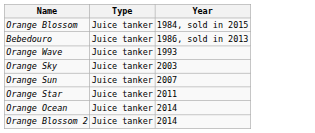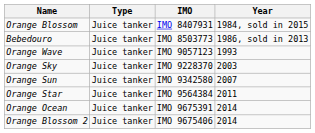 <table class="wikitable">
 <tr>
 <th>Name</th>
 <th>Type</th>
+<th>IMO</th>
 <th>Year</th>
 </tr>
 <tr>
 <td><em>Orange Blossom</em></td>
 <td>Juice tanker</td>
+<td><a href='#'>IMO</a> 8407931</td>
 <td>1984, sold in 2015</td>
 </tr>
 <tr>
 <td><em>Bebedouro</em></td>
 <td>Juice tanker</td>
+<td>IMO 8503773</td>
 <td>1986, sold in 2013</td>
 </tr>
 <tr>
 <td><em>Orange Wave</em></td>
 <td>Juice tanker</td>
+<td>IMO 9057123</td>
 <td>1993</td>
 </tr>
 <tr>
 <td><em>Orange Sky</em></td>
 <td>Juice tanker</td>
+<td>IMO 9228370</td>
 <td>2003</td>
 </tr>
 <tr>
 <td><em>Orange Sun</em></td>
 <td>Juice tanker</td>
+<td>IMO 9342580</td>
 <td>2007</td>
 </tr>
 <tr>
 <td><em>Orange Star</em></td>
 <td>Juice tanker</td>
+<td>IMO 9564384</td>
 <td>2011</td>
 </tr>
 <tr>
 <td><em>Orange Ocean</em></td>
 <td>Juice tanker</td>
+<td>IMO 9675391</td>
 <td>2014</td>
 </tr>
 <tr>
 <td><em>Orange Blossom 2</em></td>
 <td>Juice tanker</td>
+<td>IMO 9675406</td>
 <td>2014</td>
 </tr>
 </table>
